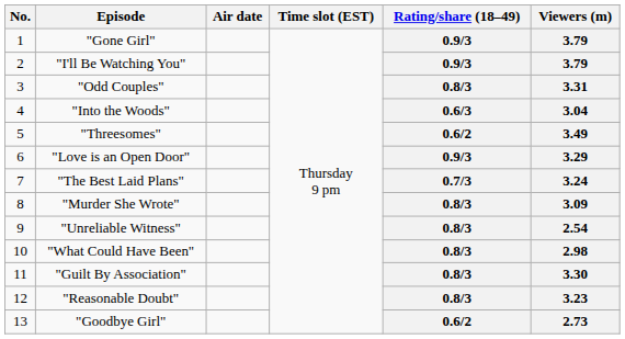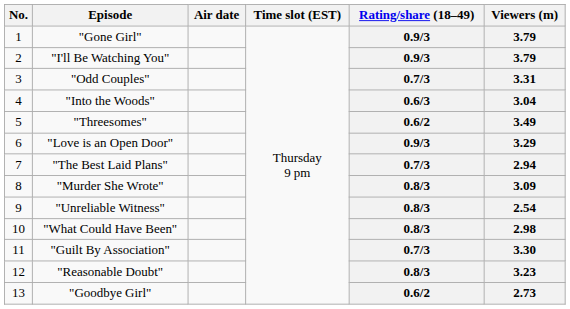 <table class="wikitable" style="font-size:90%; text-align:center; width: 100%; margin-left: auto; margin-right: auto;">
 <tr>
 <th>No.</th>
 <th>Episode</th>
 <th>Air date</th>
 <th>Time slot (EST)</th>
 <th><a href='#'>Rating/share</a> (18–49)</th>
 <th>Viewers (m)</th>
 </tr>
 <tr>
 <td style="text-align:center;">1</td>
 <td>"Gone Girl"</td>
 <td></td>
 <td style="text-align:center;" rowspan="13">Thursday<br>9 pm</td>
 <th style="text-align:center;">0.9/3</th>
 <th style="text-align:center;">3.79</th>
 </tr>
 <tr>
 <td style="text-align:center;">2</td>
 <td>"I'll Be Watching You"</td>
 <td></td>
 <th style="text-align:center;">0.9/3</th>
 <th style="text-align:center;">3.79</th>
 </tr>
 <tr>
 <td style="text-align:center;">3</td>
 <td>"Odd Couples"</td>
 <td></td>
-<th style="text-align:center;">0.8/3</th>
+<th style="text-align:center;">0.7/3</th>
 <th style="text-align:center;">3.31</th>
 </tr>
 <tr>
 <td style="text-align:center;">4</td>
 <td>"Into the Woods"</td>
 <td></td>
 <th style="text-align:center;">0.6/3</th>
 <th style="text-align:center;">3.04</th>
 </tr>
 <tr>
 <td style="text-align:center;">5</td>
 <td>"Threesomes"</td>
 <td></td>
 <th style="text-align:center;">0.6/2</th>
 <th style="text-align:center;">3.49</th>
 </tr>
 <tr>
 <td style="text-align:center;">6</td>
 <td>"Love is an Open Door"</td>
 <td></td>
 <th style="text-align:center;">0.9/3</th>
 <th style="text-align:center;">3.29</th>
 </tr>
 <tr>
 <td style="text-align:center;">7</td>
 <td>"The Best Laid Plans"</td>
 <td></td>
 <th style="text-align:center;">0.7/3</th>
-<th style="text-align:center;">3.24</th>
+<th style="text-align:center;">2.94</th>
 </tr>
 <tr>
 <td style="text-align:center;">8</td>
 <td>"Murder She Wrote"</td>
 <td></td>
 <th style="text-align:center;">0.8/3</th>
 <th style="text-align:center;">3.09</th>
 </tr>
 <tr>
 <td style="text-align:center;">9</td>
 <td>"Unreliable Witness"</td>
 <td></td>
 <th style="text-align:center;">0.8/3</th>
 <th style="text-align:center;">2.54</th>
 </tr>
 <tr>
 <td style="text-align:center;">10</td>
 <td>"What Could Have Been"</td>
 <td></td>
 <th style="text-align:center;">0.8/3</th>
 <th style="text-align:center;">2.98</th>
 </tr>
 <tr>
 <td style="text-align:center;">11</td>
 <td>"Guilt By Association"</td>
 <td></td>
-<th style="text-align:center;">0.8/3</th>
+<th style="text-align:center;">0.7/3</th>
 <th style="text-align:center;">3.30</th>
 </tr>
 <tr>
 <td style="text-align:center;">12</td>
 <td>"Reasonable Doubt"</td>
 <td></td>
 <th style="text-align:center;">0.8/3</th>
 <th style="text-align:center;">3.23</th>
 </tr>
 <tr>
 <td style="text-align:center;">13</td>
 <td>"Goodbye Girl"</td>
 <td></td>
 <th style="text-align:center;">0.6/2</th>
 <th style="text-align:center;">2.73</th>
 </tr>
 </table>
